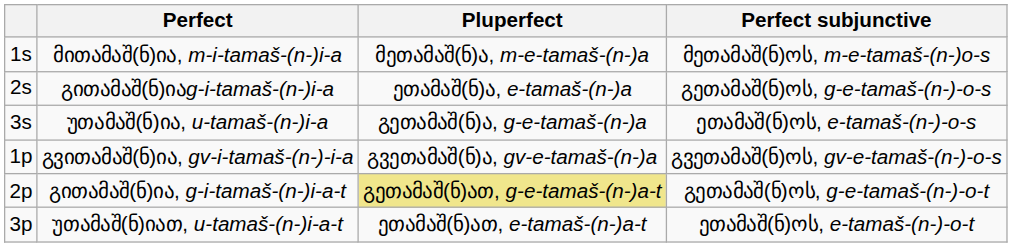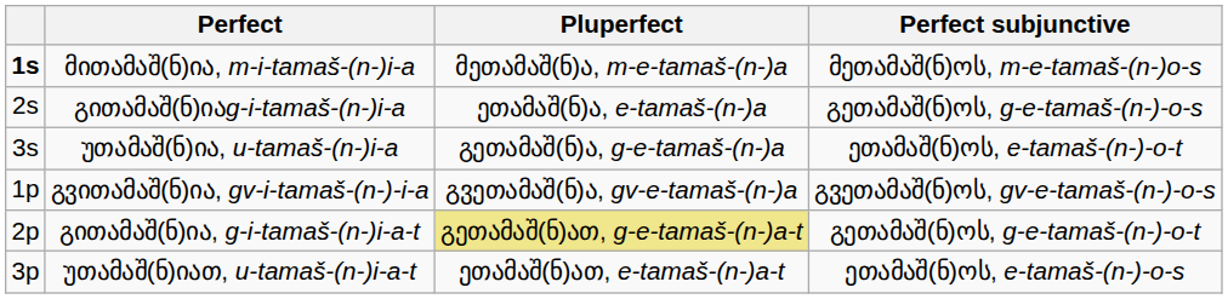 <table class="wikitable" style="text-align:center;">
 <tr>
 <th> </th>
 <th>Perfect</th>
 <th>Pluperfect</th>
 <th>Perfect subjunctive</th>
 </tr>
 <tr>
-<td>1s</td>
+<td><strong>1s</strong></td>
 <td>მითამაშ(ნ)ია, <em>m-i-tamaš-(n-)i-a</em></td>
 <td>მეთამაშ(ნ)ა, <em>m-e-tamaš-(n-)a</em></td>
 <td>მეთამაშ(ნ)ოს, <em>m-e-tamaš-(n-)o-s</em></td>
 </tr>
 <tr>
 <td>2s</td>
 <td>გითამაშ(ნ)ია<em>g-i-tamaš-(n-)i-a</em></td>
 <td>ეთამაშ(ნ)ა, <em>e-tamaš-(n-)a</em></td>
 <td>გეთამაშ(ნ)ოს, <em>g-e-tamaš-(n-)-o-s</em></td>
 </tr>
 <tr>
 <td>3s</td>
 <td>უთამაშ(ნ)ია, <em>u-tamaš-(n-)i-a</em></td>
 <td>გეთამაშ(ნ)ა, <em>g-e-tamaš-(n-)a</em></td>
-<td>ეთამაშ(ნ)ოს, <em>e-tamaš-(n-)-o-s</em></td>
+<td>ეთამაშ(ნ)ოს, <em>e-tamaš-(n-)-o-t</em></td>
 </tr>
 <tr>
 <td>1p</td>
 <td>გვითამაშ(ნ)ია, <em>gv-i-tamaš-(n-)-i-a</em></td>
 <td>გვეთამაშ(ნ)ა, <em>gv-e-tamaš-(n-)a</em></td>
 <td>გვეთამაშ(ნ)ოს, <em>gv-e-tamaš-(n-)-o-s</em></td>
 </tr>
 <tr>
 <td>2p</td>
 <td>გითამაშ(ნ)ია, <em>g-i-tamaš-(n-)i-a-t</em></td>
 <td style="background: khaki;">გეთამაშ(ნ)ათ, <em>g-e-tamaš-(n-)a-t</em></td>
 <td>გეთამაშ(ნ)ოს, <em>g-e-tamaš-(n-)-o-t</em></td>
 </tr>
 <tr>
 <td>3p</td>
 <td>უთამაშ(ნ)იათ, <em>u-tamaš-(n-)i-a-t</em></td>
 <td>ეთამაშ(ნ)ათ, <em>e-tamaš-(n-)a-t</em></td>
-<td>ეთამაშ(ნ)ოს, <em>e-tamaš-(n-)-o-t</em></td>
+<td>ეთამაშ(ნ)ოს, <em>e-tamaš-(n-)-o-s</em></td>
 </tr>
 </table>
